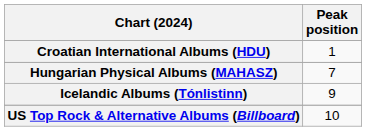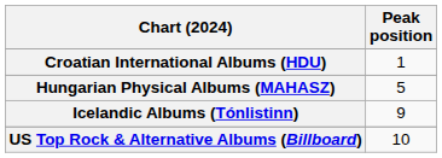 <table class="wikitable sortable plainrowheaders" style="text-align:center">
 <tr>
 <th scope="col">Chart (2024)</th>
 <th scope="col">Peak<br>position</th>
 </tr>
 <tr>
 </tr>
 <tr>
 </tr>
 <tr>
 </tr>
 <tr>
 </tr>
 <tr>
 <th scope="row">Croatian International Albums (<a href='#'>HDU</a>)</th>
 <td>1</td>
 </tr>
 <tr>
 </tr>
 <tr>
 </tr>
 <tr>
 </tr>
 <tr>
 </tr>
 <tr>
 </tr>
 <tr>
 </tr>
 <tr>
 <th scope="row">Hungarian Physical Albums (<a href='#'>MAHASZ</a>)</th>
-<td>7</td>
+<td>5</td>
 </tr>
 <tr>
 <th scope="row">Icelandic Albums (<a href='#'>Tónlistinn</a>)</th>
 <td>9</td>
 </tr>
 <tr>
 </tr>
 <tr>
 </tr>
 <tr>
 </tr>
 <tr>
 </tr>
 <tr>
 </tr>
 <tr>
 </tr>
 <tr>
 </tr>
 <tr>
 </tr>
 <tr>
 </tr>
 <tr>
 </tr>
 <tr>
 </tr>
 <tr>
 </tr>
 <tr>
 </tr>
 <tr>
 </tr>
 <tr>
 <th scope="row">US <a href='#'>Top Rock & Alternative Albums</a> (<em><a href='#'>Billboard</a></em>)</th>
 <td>10</td>
 </tr>
 </table>
